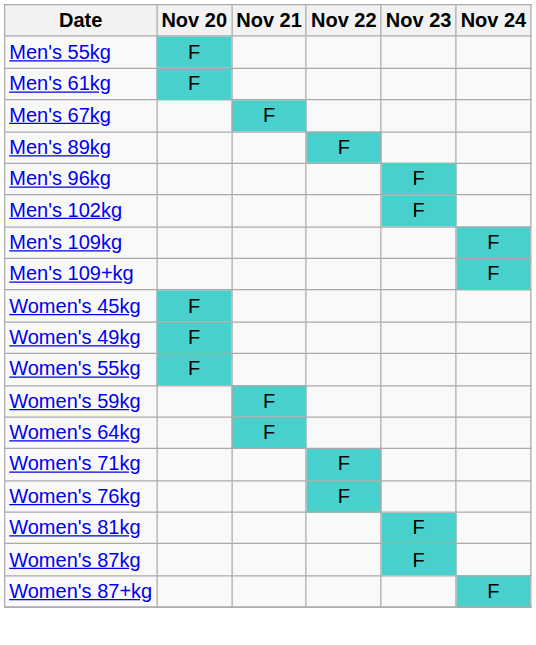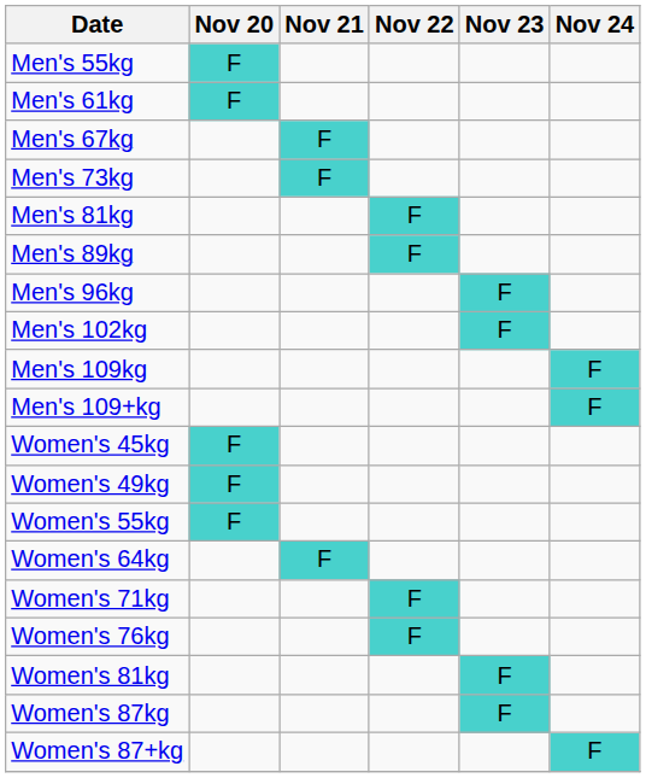 <table class="wikitable olympic-schedule Weightlifting">
 <tr>
 <th>Date</th>
 <th>Nov 20</th>
 <th>Nov 21</th>
 <th>Nov 22</th>
 <th>Nov 23</th>
 <th>Nov 24</th>
 </tr>
 <tr>
 <td class="event"><a href='#'>Men's 55kg</a></td>
 <td bgcolor="#48D1CC" align=center>F</td>
 <td></td>
 <td></td>
 <td></td>
 <td></td>
 </tr>
 <tr>
 <td class="event"><a href='#'>Men's 61kg</a></td>
 <td bgcolor="#48D1CC" align=center>F</td>
 <td></td>
 <td></td>
 <td></td>
 <td></td>
 </tr>
 <tr>
 <td class="event"><a href='#'>Men's 67kg</a></td>
 <td></td>
 <td bgcolor="#48D1CC" align=center>F</td>
 <td></td>
+<td></td>
+<td></td>
+</tr>
+<tr>
+<td class="event"><a href='#'>Men's 73kg</a></td>
+<td></td>
+<td bgcolor="#48D1CC" align=center>F</td>
+<td></td>
+<td></td>
+<td></td>
+</tr>
+<tr>
+<td class="event"><a href='#'>Men's 81kg</a></td>
+<td></td>
+<td></td>
+<td bgcolor="#48D1CC" align=center>F</td>
 <td></td>
 <td></td>
 </tr>
 <tr>
 <td class="event"><a href='#'>Men's 89kg</a></td>
 <td></td>
 <td></td>
 <td bgcolor="#48D1CC" align=center>F</td>
 <td></td>
 <td></td>
 </tr>
 <tr>
 <td class="event"><a href='#'>Men's 96kg</a></td>
 <td></td>
 <td></td>
 <td></td>
 <td bgcolor="#48D1CC" align=center>F</td>
 <td></td>
 </tr>
 <tr>
 <td class="event"><a href='#'>Men's 102kg</a></td>
 <td></td>
 <td></td>
 <td></td>
 <td bgcolor="#48D1CC" align=center>F</td>
 <td></td>
 </tr>
 <tr>
 <td class="event"><a href='#'>Men's 109kg</a></td>
 <td></td>
 <td></td>
 <td></td>
 <td></td>
 <td bgcolor="#48D1CC" align=center>F</td>
 </tr>
 <tr>
 <td class="event"><a href='#'>Men's 109+kg</a></td>
 <td></td>
 <td></td>
 <td></td>
 <td></td>
 <td bgcolor="#48D1CC" align=center>F</td>
 </tr>
 <tr>
 <td class="event"><a href='#'>Women's 45kg</a></td>
 <td bgcolor="#48D1CC" align=center>F</td>
 <td></td>
 <td></td>
 <td></td>
 <td></td>
 </tr>
 <tr>
 <td class="event"><a href='#'>Women's 49kg</a></td>
 <td bgcolor="#48D1CC" align=center>F</td>
 <td></td>
 <td></td>
 <td></td>
 <td></td>
 </tr>
 <tr>
 <td class="event"><a href='#'>Women's 55kg</a></td>
 <td bgcolor="#48D1CC" align=center>F</td>
 <td></td>
 <td></td>
 <td></td>
 <td></td>
 </tr>
 <tr>
-<td class="event"><a href='#'>Women's 59kg</a></td>
-<td></td>
-<td bgcolor="#48D1CC" align=center>F</td>
-<td></td>
-<td></td>
-<td></td>
-</tr>
-<tr>
 <td class="event"><a href='#'>Women's 64kg</a></td>
 <td></td>
 <td bgcolor="#48D1CC" align=center>F</td>
 <td></td>
 <td></td>
 <td></td>
 </tr>
 <tr>
 <td class="event"><a href='#'>Women's 71kg</a></td>
 <td></td>
 <td></td>
 <td bgcolor="#48D1CC" align=center>F</td>
 <td></td>
 <td></td>
 </tr>
 <tr>
 <td class="event"><a href='#'>Women's 76kg</a></td>
 <td></td>
 <td></td>
 <td bgcolor="#48D1CC" align=center>F</td>
 <td></td>
 <td></td>
 </tr>
 <tr>
 <td class="event"><a href='#'>Women's 81kg</a></td>
 <td></td>
 <td></td>
 <td></td>
 <td bgcolor="#48D1CC" align=center>F</td>
 <td></td>
 </tr>
 <tr>
 <td class="event"><a href='#'>Women's 87kg</a></td>
 <td></td>
 <td></td>
 <td></td>
 <td bgcolor="#48D1CC" align=center>F</td>
 <td></td>
 </tr>
 <tr>
 <td class="event"><a href='#'>Women's 87+kg</a></td>
 <td></td>
 <td></td>
 <td></td>
 <td></td>
 <td bgcolor="#48D1CC" align=center>F</td>
 </tr>
 <tr>
 </tr>
 </table>
